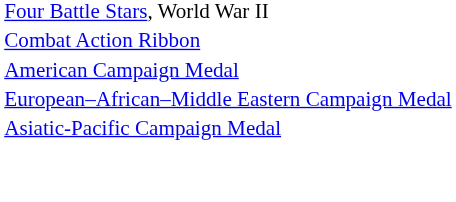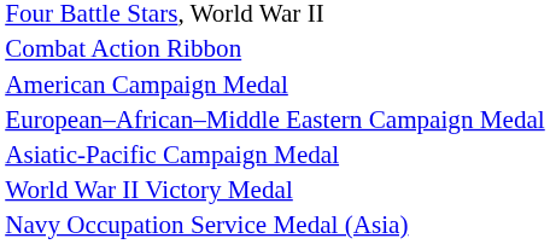 <table>
 <tr>
 <td></td>
 <td><a href='#'>Four Battle Stars</a>, World War II</td>
 </tr>
 <tr>
 <td></td>
 <td><a href='#'>Combat Action Ribbon</a></td>
 </tr>
 <tr>
 <td></td>
 <td><a href='#'>American Campaign Medal</a></td>
 </tr>
 <tr>
 <td></td>
 <td><a href='#'>European–African–Middle Eastern Campaign Medal</a></td>
 </tr>
 <tr>
 <td></td>
 <td><a href='#'>Asiatic-Pacific Campaign Medal</a></td>
 </tr>
+<tr>
+<td></td>
+<td><a href='#'>World War II Victory Medal</a></td>
+</tr>
+<tr>
+<td></td>
+<td><a href='#'>Navy Occupation Service Medal (Asia)</a></td>
+</tr>
 </table>
